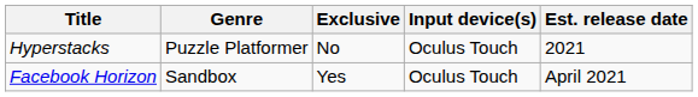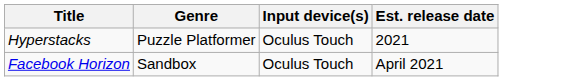 <table class="wikitable sortable">
 <tr>
 <th>Title</th>
 <th>Genre</th>
-<th>Exclusive</th>
 <th>Input device(s)</th>
 <th>Est. release date</th>
 </tr>
 <tr>
 <td><em>Hyperstacks</em></td>
 <td>Puzzle Platformer</td>
-<td>No</td>
 <td>Oculus Touch</td>
 <td>2021</td>
 </tr>
 <tr>
 <td><em><a href='#'>Facebook Horizon</a></em></td>
 <td>Sandbox</td>
-<td>Yes</td>
 <td>Oculus Touch</td>
 <td>April 2021</td>
 </tr>
 </table>
